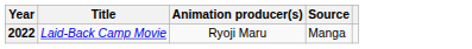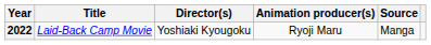 <table class="wikitable sortable plainrowheaders">
 <tr>
 <th scope="col" class="unsortable" width=10>Year</th>
 <th scope="col">Title</th>
+<th scope="col">Director(s)</th>
 <th scope="col">Animation producer(s)</th>
 <th scope="col">Source</th>
 <th scope="col" class="unsortable"></th>
 </tr>
 <tr>
 <th scope="row">2022</th>
 <td><em><a href='#'>Laid-Back Camp Movie</a></em></td>
+<td style=text-align:center>Yoshiaki Kyougoku</td>
 <td style=text-align:center>Ryoji Maru</td>
 <td>Manga</td>
 <td></td>
 </tr>
 </table>
